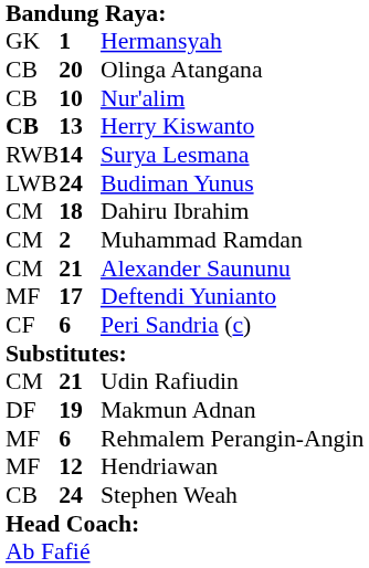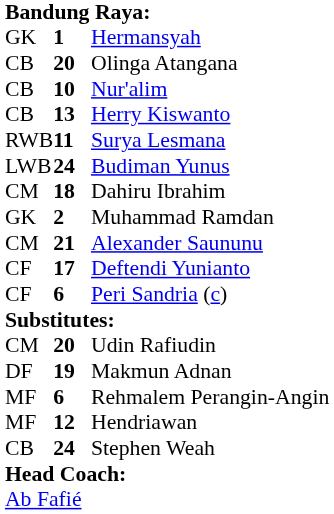 <table cellspacing="0" cellpadding="0" style="font-size:90%; margin:auto;">
 <tr>
 <td colspan="4"><strong>Bandung Raya:</strong></td>
 </tr>
 <tr>
 <th width="25"></th>
 <th width="25"></th>
 </tr>
 <tr>
 <td>GK</td>
 <td><strong>1</strong></td>
 <td> <a href='#'>Hermansyah</a></td>
 </tr>
 <tr>
 <td>CB</td>
 <td><strong>20</strong></td>
 <td> Olinga Atangana</td>
 </tr>
 <tr>
 <td>CB</td>
 <td><strong>10</strong></td>
 <td> <a href='#'>Nur'alim</a></td>
 <td></td>
 </tr>
 <tr>
-<td><strong>CB</strong></td>
+<td>CB</td>
 <td><strong>13</strong></td>
 <td> <a href='#'>Herry Kiswanto</a></td>
 <td></td>
 <td></td>
 </tr>
 <tr>
 <td>RWB</td>
-<td><strong>14</strong></td>
+<td><strong>11</strong></td>
 <td> <a href='#'>Surya Lesmana</a></td>
 <td></td>
 <td></td>
 </tr>
 <tr>
 <td>LWB</td>
 <td><strong>24</strong></td>
 <td> <a href='#'>Budiman Yunus</a></td>
 </tr>
 <tr>
 <td>CM</td>
 <td><strong>18</strong></td>
 <td> Dahiru Ibrahim</td>
 </tr>
 <tr>
-<td>CM</td>
+<td>GK</td>
 <td><strong>2</strong></td>
 <td> Muhammad Ramdan</td>
 </tr>
 <tr>
 <td>CM</td>
 <td><strong>21</strong></td>
 <td> <a href='#'>Alexander Saununu</a></td>
 </tr>
 <tr>
-<td>MF</td>
+<td>CF</td>
 <td><strong>17</strong></td>
 <td> <a href='#'>Deftendi Yunianto</a></td>
 <td></td>
 <td></td>
 </tr>
 <tr>
 <td>CF</td>
 <td><strong>6</strong></td>
 <td> <a href='#'>Peri Sandria</a> (<a href='#'>c</a>)</td>
 <td></td>
 </tr>
 <tr>
 <td colspan=3><strong>Substitutes:</strong></td>
 </tr>
 <tr>
 <td>CM</td>
-<td><strong>21</strong></td>
+<td><strong>20</strong></td>
 <td> Udin Rafiudin</td>
 </tr>
 <tr>
 <td>DF</td>
 <td><strong>19</strong></td>
 <td> Makmun Adnan</td>
 </tr>
 <tr>
 <td>MF</td>
 <td><strong>6</strong></td>
 <td> Rehmalem Perangin-Angin</td>
 <td></td>
 <td> </td>
 </tr>
 <tr>
 <td>MF</td>
 <td><strong>12</strong></td>
 <td> Hendriawan</td>
 <td></td>
 <td></td>
 </tr>
 <tr>
 <td>CB</td>
 <td><strong>24</strong></td>
 <td> Stephen Weah</td>
 <td></td>
 <td></td>
 </tr>
 <tr>
 <td colspan=3><strong>Head Coach:</strong></td>
 </tr>
 <tr>
 <td colspan="4"> <a href='#'>Ab Fafié</a></td>
 </tr>
 </table>
